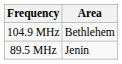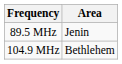 <table class="wikitable">
 <tr>
 <th>Frequency</th>
 <th>Area</th>
 </tr>
 <tr>
+<td style="text-align:center;">89.5 MHz</td>
+<td>Jenin</td>
+</tr>
+<tr>
 <td style="text-align:center;">104.9 MHz</td>
 <td>Bethlehem</td>
 </tr>
-<tr>
-<td style="text-align:center;">89.5 MHz</td>
-<td>Jenin</td>
-</tr>
 </table>
